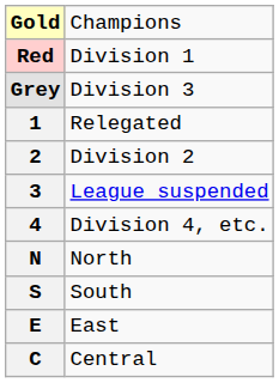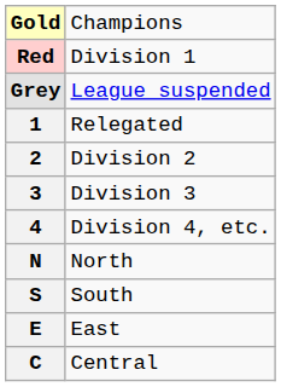 <table class="wikitable">
 <tr>
 <th style="background-color: #ffffbf;">Gold</th>
 <td>Champions</td>
 </tr>
 <tr>
 <th style="background-color: #ffcfcf;">Red</th>
 <td>Division 1</td>
 </tr>
 <tr>
 <th style="background-color: #e2e2e2;">Grey</th>
-<td>Division 3</td>
+<td><a href='#'>League suspended</a></td>
 </tr>
 <tr>
 <th>1</th>
 <td>Relegated</td>
 </tr>
 <tr>
 <th>2</th>
 <td>Division 2</td>
 </tr>
 <tr>
 <th>3</th>
-<td><a href='#'>League suspended</a></td>
+<td>Division 3</td>
 </tr>
 <tr>
 <th>4</th>
 <td>Division 4, etc.</td>
 </tr>
 <tr>
 <th>N</th>
 <td>North</td>
 </tr>
 <tr>
 <th>S</th>
 <td>South</td>
 </tr>
 <tr>
 <th>E</th>
 <td>East</td>
 </tr>
 <tr>
 <th>C</th>
 <td>Central</td>
 </tr>
 </table>
